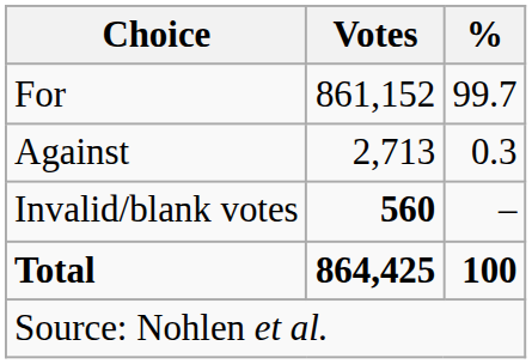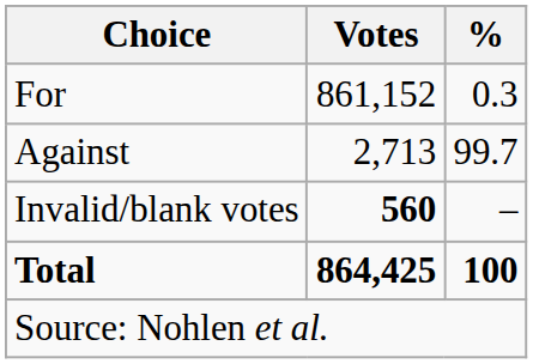 <table class=wikitable style=text-align:right>
 <tr>
 <th>Choice</th>
 <th>Votes</th>
 <th>%</th>
 </tr>
 <tr>
 <td align=left>For</td>
 <td>861,152</td>
-<td>99.7</td>
+<td>0.3</td>
 </tr>
 <tr>
 <td align=left>Against</td>
 <td>2,713</td>
-<td>0.3</td>
+<td>99.7</td>
 </tr>
 <tr>
 <td align=left>Invalid/blank votes</td>
 <td><strong>560</strong></td>
 <td>–</td>
 </tr>
 <tr>
 <td align=left><strong>Total</strong></td>
 <td><strong>864,425</strong></td>
 <td><strong>100</strong></td>
 </tr>
 <tr>
 <td colspan=3 align=left>Source: Nohlen <em>et al.</em></td>
 </tr>
 </table>
